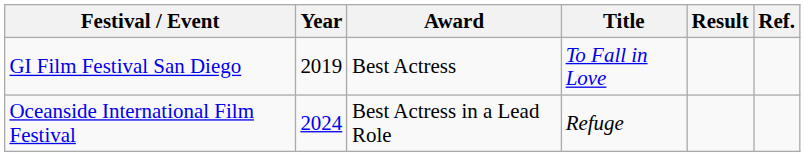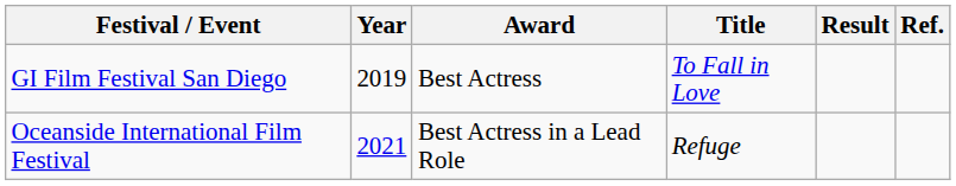 <table class="wikitable">
 <tr>
 <th>Festival / Event</th>
 <th>Year</th>
 <th>Award</th>
 <th>Title</th>
 <th>Result</th>
 <th>Ref.</th>
 </tr>
 <tr>
 <td><a href='#'>GI Film Festival San Diego</a></td>
 <td>2019</td>
 <td>Best Actress</td>
 <td><a href='#'><em>To Fall in Love</em></a></td>
 <td></td>
 <td></td>
 </tr>
 <tr>
 <td><a href='#'>Oceanside International Film Festival</a></td>
-<td><a href='#'>2024</a></td>
+<td><a href='#'>2021</a></td>
 <td>Best Actress in a Lead Role</td>
 <td><em>Refuge</em></td>
 <td></td>
 <td></td>
 </tr>
 </table>
